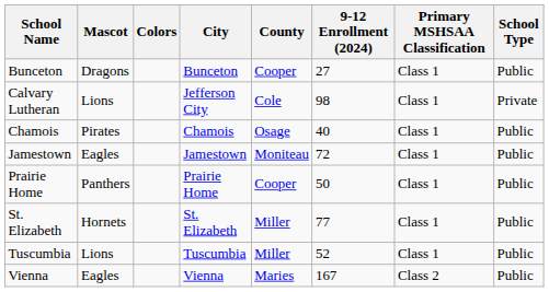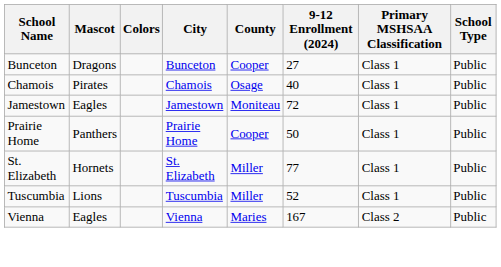 <table class="wikitable">
 <tr>
 <th>School Name</th>
 <th>Mascot</th>
 <th>Colors</th>
 <th>City</th>
 <th>County</th>
 <th>9-12 Enrollment (2024)</th>
 <th>Primary MSHSAA Classification</th>
 <th>School Type</th>
 </tr>
 <tr>
 <td>Bunceton</td>
 <td>Dragons</td>
 <td> </td>
 <td><a href='#'>Bunceton</a></td>
 <td><a href='#'>Cooper</a></td>
 <td>27</td>
 <td>Class 1</td>
 <td>Public</td>
-</tr>
-<tr>
-<td>Calvary Lutheran</td>
-<td>Lions</td>
-<td> </td>
-<td><a href='#'>Jefferson City</a></td>
-<td><a href='#'>Cole</a></td>
-<td>98</td>
-<td>Class 1</td>
-<td>Private</td>
 </tr>
 <tr>
 <td>Chamois</td>
 <td>Pirates</td>
 <td> </td>
 <td><a href='#'>Chamois</a></td>
 <td><a href='#'>Osage</a></td>
 <td>40</td>
 <td>Class 1</td>
 <td>Public</td>
 </tr>
 <tr>
 <td>Jamestown</td>
 <td>Eagles</td>
 <td> </td>
 <td><a href='#'>Jamestown</a></td>
 <td><a href='#'>Moniteau</a></td>
 <td>72</td>
 <td>Class 1</td>
 <td>Public</td>
 </tr>
 <tr>
 <td>Prairie Home</td>
 <td>Panthers</td>
 <td> </td>
 <td><a href='#'>Prairie Home</a></td>
 <td><a href='#'>Cooper</a></td>
 <td>50</td>
 <td>Class 1</td>
 <td>Public</td>
 </tr>
 <tr>
 <td>St. Elizabeth</td>
 <td>Hornets</td>
 <td> </td>
 <td><a href='#'>St. Elizabeth</a></td>
 <td><a href='#'>Miller</a></td>
 <td>77</td>
 <td>Class 1</td>
 <td>Public</td>
 </tr>
 <tr>
 <td>Tuscumbia</td>
 <td>Lions</td>
 <td> </td>
 <td><a href='#'>Tuscumbia</a></td>
 <td><a href='#'>Miller</a></td>
 <td>52</td>
 <td>Class 1</td>
 <td>Public</td>
 </tr>
 <tr>
 <td>Vienna</td>
 <td>Eagles</td>
 <td> </td>
 <td><a href='#'>Vienna</a></td>
 <td><a href='#'>Maries</a></td>
 <td>167</td>
 <td>Class 2</td>
 <td>Public</td>
 </tr>
 </table>
